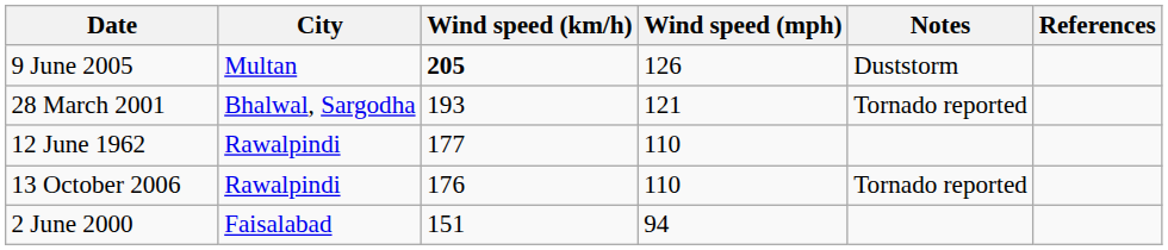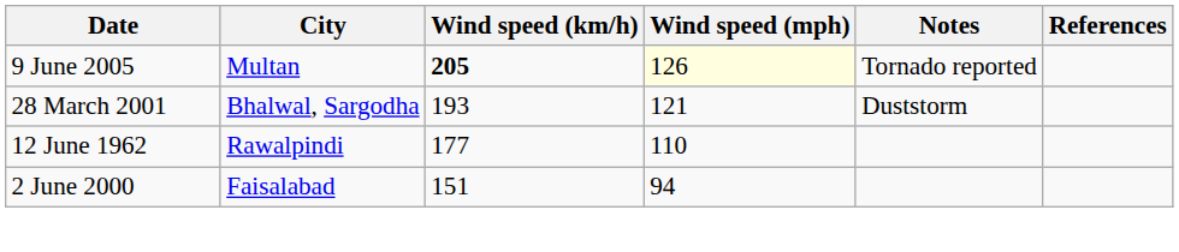 <table class="sortable wikitable">
 <tr>
 <th style="width: 8em;">Date</th>
 <th>City</th>
 <th>Wind speed (km/h)</th>
 <th>Wind speed (mph)</th>
 <th class="unsortable">Notes</th>
 <th>References</th>
 </tr>
 <tr>
 <td>9 June 2005</td>
 <td><a href='#'>Multan</a></td>
 <td><strong>205</strong></td>
-<td>126</td>
-<td>Duststorm</td>
+<td style="background: lightyellow;">126</td>
+<td>Tornado reported</td>
 <td></td>
 </tr>
 <tr>
 <td>28 March 2001</td>
 <td><a href='#'>Bhalwal</a>, <a href='#'>Sargodha</a></td>
 <td>193</td>
 <td>121</td>
-<td>Tornado reported</td>
+<td>Duststorm</td>
 <td></td>
 </tr>
 <tr>
 <td>12 June 1962</td>
 <td><a href='#'>Rawalpindi</a></td>
 <td>177</td>
 <td>110</td>
 <td></td>
 <td></td>
 </tr>
 <tr>
-<td>13 October 2006</td>
-<td><a href='#'>Rawalpindi</a></td>
-<td>176</td>
-<td>110</td>
-<td>Tornado reported</td>
-<td></td>
-</tr>
-<tr>
 <td>2 June 2000</td>
 <td><a href='#'>Faisalabad</a></td>
 <td>151</td>
 <td>94</td>
 <td></td>
 <td></td>
 </tr>
 </table>
